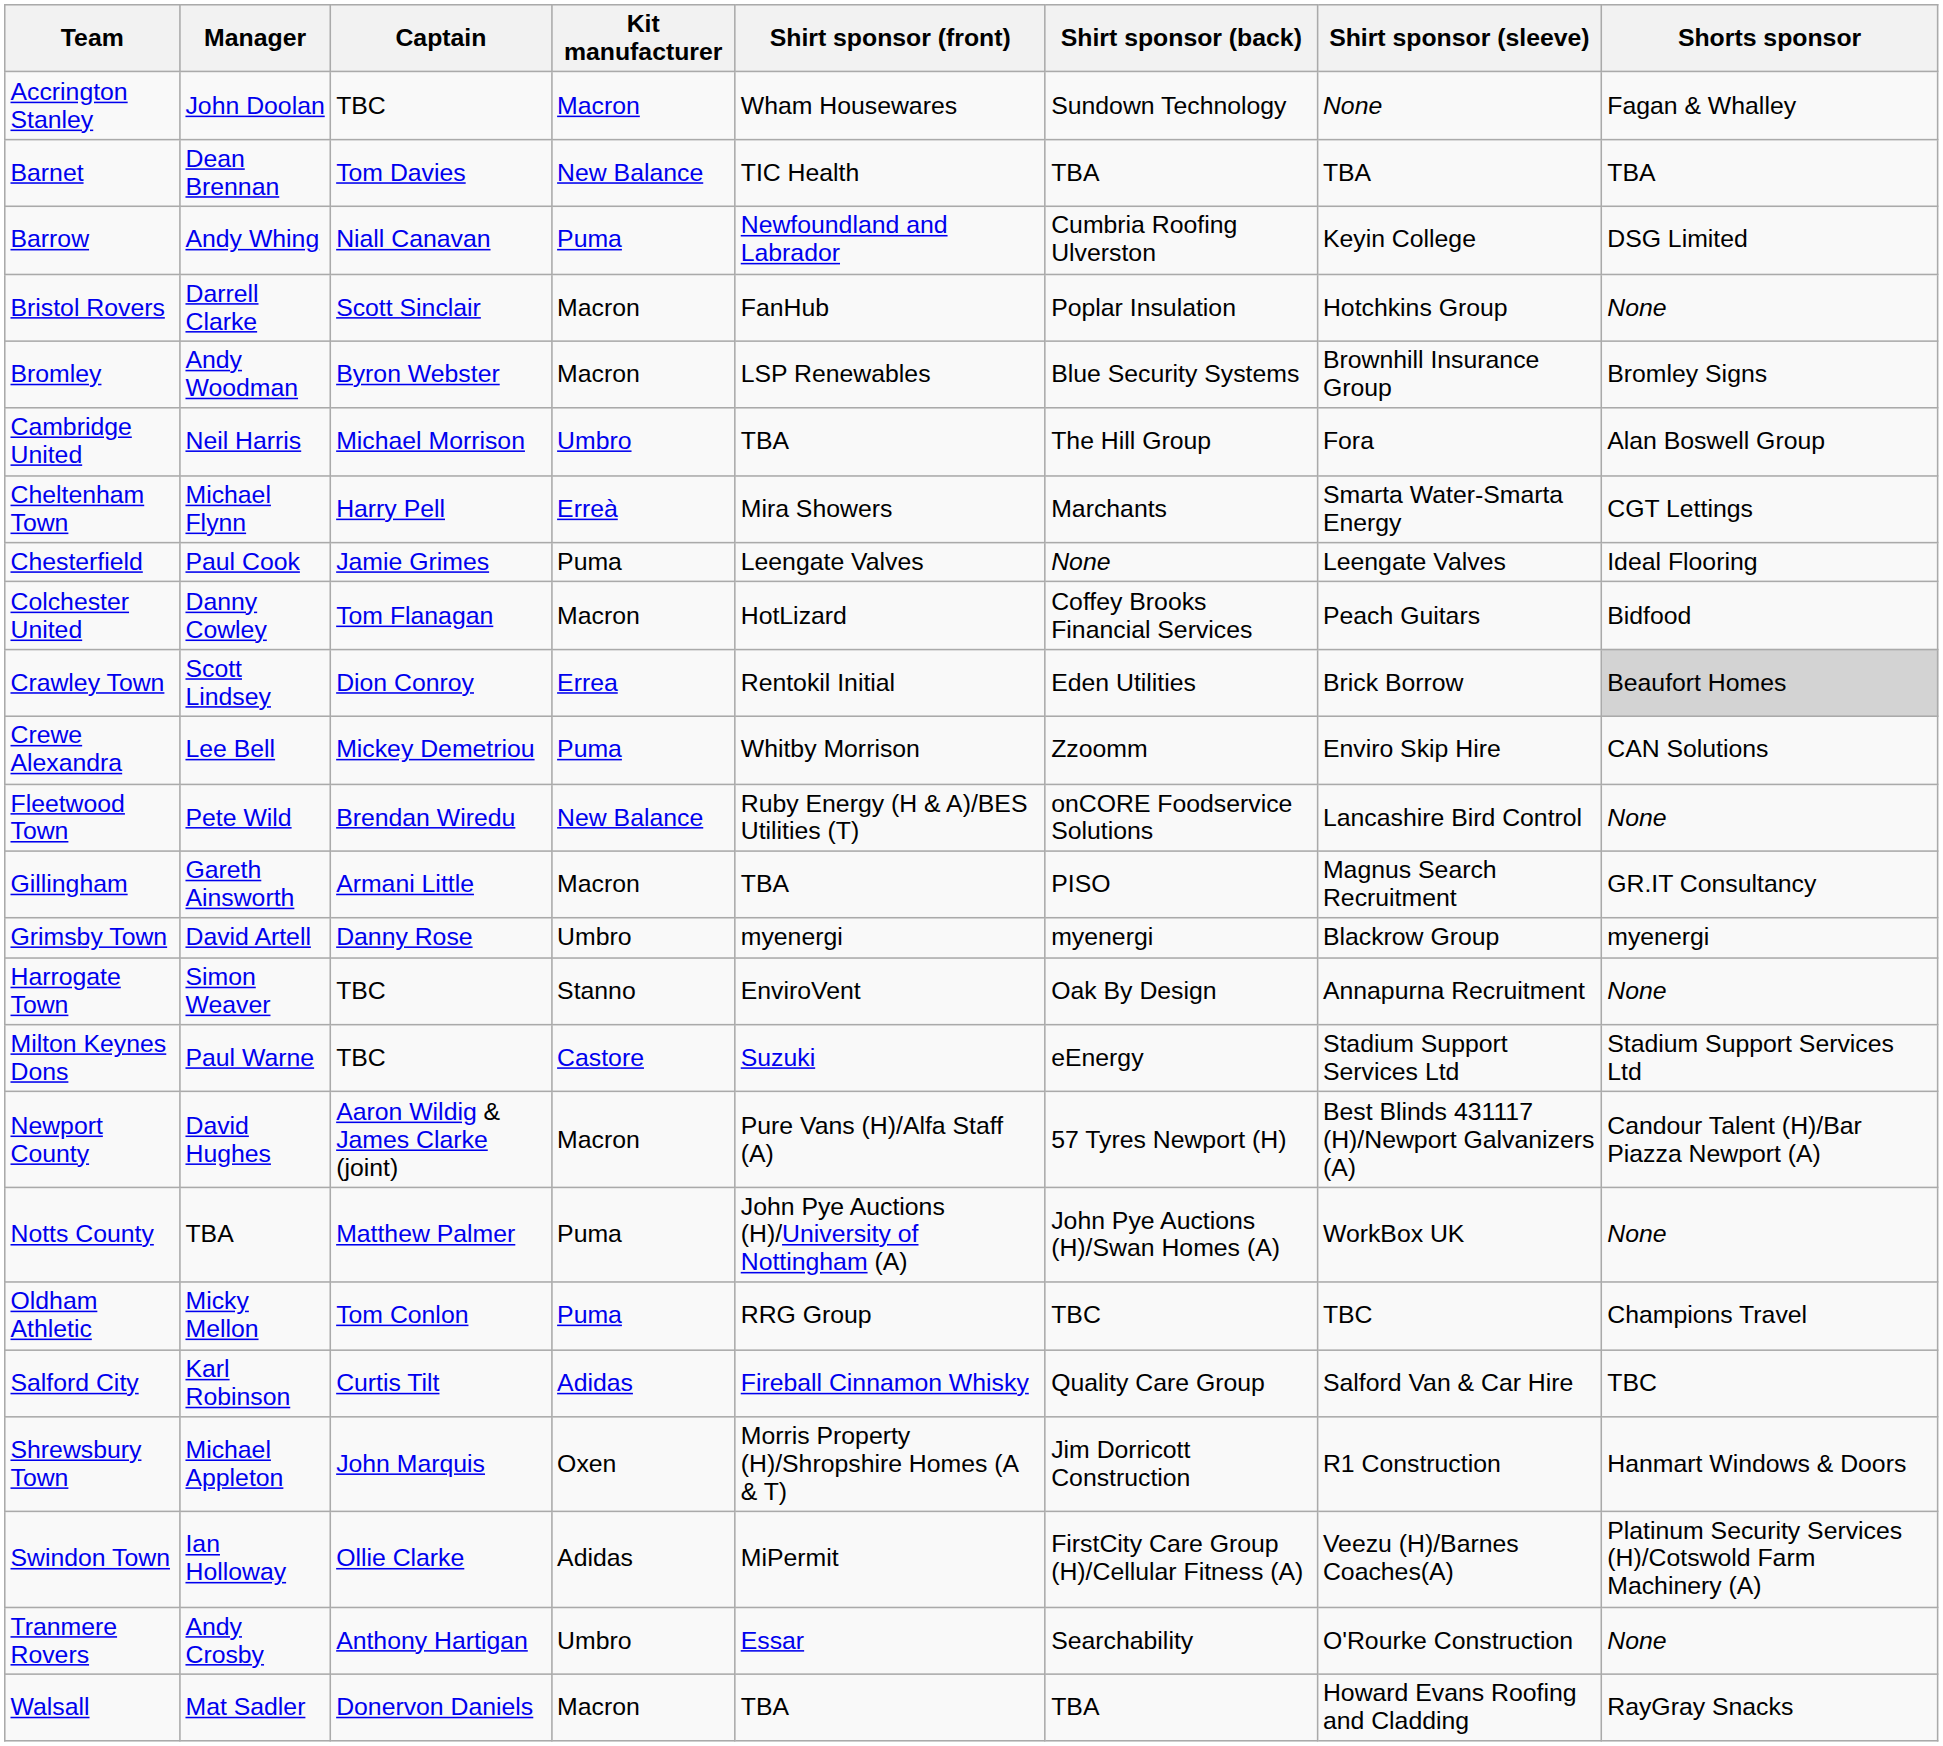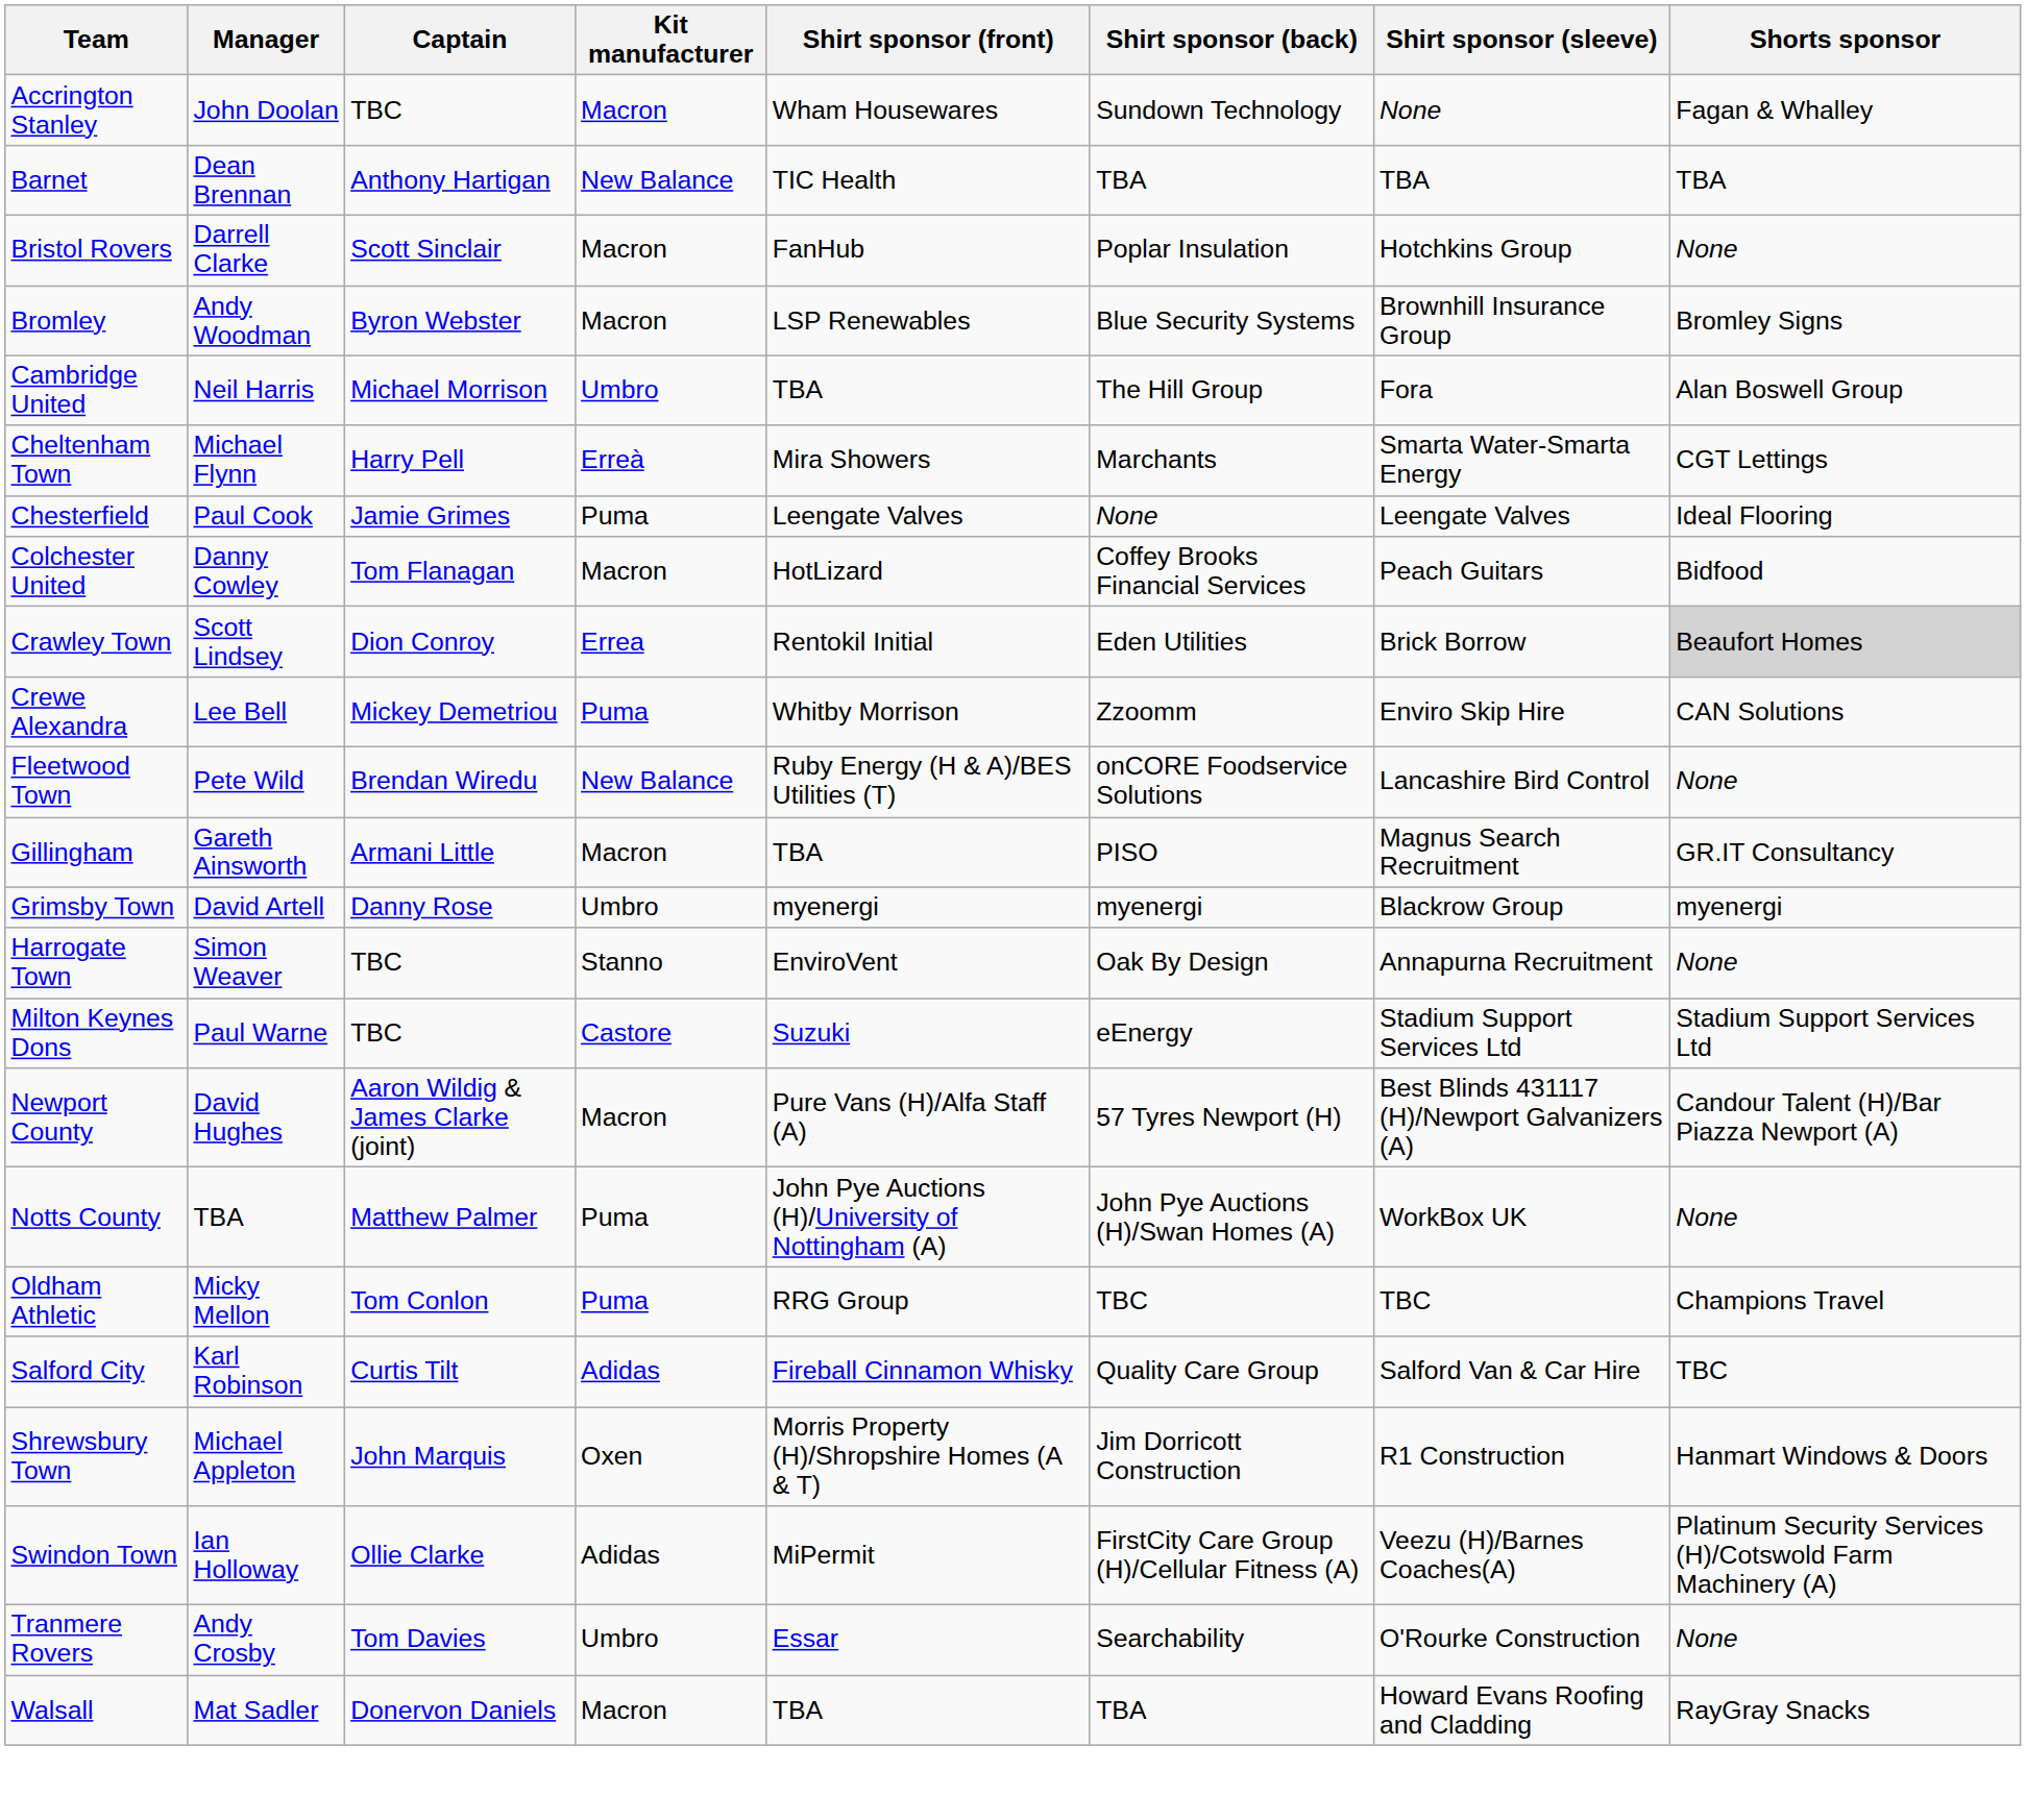 <table class="wikitable sortable" style="text-align: left;">
 <tr>
 <th>Team</th>
 <th>Manager</th>
 <th>Captain</th>
 <th>Kit manufacturer</th>
 <th>Shirt sponsor (front)</th>
 <th>Shirt sponsor (back)</th>
 <th>Shirt sponsor (sleeve)</th>
 <th>Shorts sponsor</th>
 </tr>
 <tr>
 <td><a href='#'>Accrington Stanley</a></td>
 <td> <a href='#'>John Doolan</a></td>
 <td>TBC</td>
 <td> <a href='#'>Macron</a></td>
 <td>Wham Housewares</td>
 <td>Sundown Technology</td>
 <td><em>None</em></td>
 <td>Fagan & Whalley</td>
 </tr>
 <tr>
 <td><a href='#'>Barnet</a></td>
 <td> <a href='#'>Dean Brennan</a></td>
-<td> <a href='#'>Tom Davies</a></td>
+<td> <a href='#'>Anthony Hartigan</a></td>
 <td> <a href='#'>New Balance</a></td>
 <td>TIC Health</td>
 <td>TBA</td>
 <td>TBA</td>
 <td>TBA</td>
-</tr>
-<tr>
-<td><a href='#'>Barrow</a></td>
-<td> <a href='#'>Andy Whing</a></td>
-<td> <a href='#'>Niall Canavan</a></td>
-<td> <a href='#'>Puma</a></td>
-<td><a href='#'>Newfoundland and Labrador</a></td>
-<td>Cumbria Roofing Ulverston</td>
-<td>Keyin College</td>
-<td>DSG Limited</td>
 </tr>
 <tr>
 <td><a href='#'>Bristol Rovers</a></td>
 <td> <a href='#'>Darrell Clarke</a></td>
 <td> <a href='#'>Scott Sinclair</a></td>
 <td> Macron</td>
 <td>FanHub</td>
 <td>Poplar Insulation</td>
 <td>Hotchkins Group</td>
 <td><em>None</em></td>
 </tr>
 <tr>
 <td><a href='#'>Bromley</a></td>
 <td> <a href='#'>Andy Woodman</a></td>
 <td> <a href='#'>Byron Webster</a></td>
 <td> Macron</td>
 <td>LSP Renewables</td>
 <td>Blue Security Systems</td>
 <td>Brownhill Insurance Group</td>
 <td>Bromley Signs</td>
 </tr>
 <tr>
 <td><a href='#'>Cambridge United</a></td>
 <td> <a href='#'>Neil Harris</a></td>
 <td> <a href='#'>Michael Morrison</a></td>
 <td> <a href='#'>Umbro</a></td>
 <td>TBA</td>
 <td>The Hill Group</td>
 <td>Fora</td>
 <td>Alan Boswell Group</td>
 </tr>
 <tr>
 <td><a href='#'>Cheltenham Town</a></td>
 <td> <a href='#'>Michael Flynn</a></td>
 <td> <a href='#'>Harry Pell</a></td>
 <td> <a href='#'>Erreà</a></td>
 <td>Mira Showers</td>
 <td>Marchants</td>
 <td>Smarta Water-Smarta Energy</td>
 <td>CGT Lettings</td>
 </tr>
 <tr>
 <td><a href='#'>Chesterfield</a></td>
 <td> <a href='#'>Paul Cook</a></td>
 <td> <a href='#'>Jamie Grimes</a></td>
 <td> Puma</td>
 <td>Leengate Valves</td>
 <td><em>None</em></td>
 <td>Leengate Valves</td>
 <td>Ideal Flooring</td>
 </tr>
 <tr>
 <td><a href='#'>Colchester United</a></td>
 <td> <a href='#'>Danny Cowley</a></td>
 <td> <a href='#'>Tom Flanagan</a></td>
 <td> Macron</td>
 <td>HotLizard</td>
 <td>Coffey Brooks Financial Services</td>
 <td>Peach Guitars</td>
 <td>Bidfood</td>
 </tr>
 <tr>
 <td><a href='#'>Crawley Town</a></td>
 <td> <a href='#'>Scott Lindsey</a></td>
 <td> <a href='#'>Dion Conroy</a></td>
 <td> <a href='#'>Errea</a></td>
 <td>Rentokil Initial</td>
 <td>Eden Utilities</td>
 <td>Brick Borrow</td>
 <td style="background: lightgrey;">Beaufort Homes</td>
 </tr>
 <tr>
 <td><a href='#'>Crewe Alexandra</a></td>
 <td> <a href='#'>Lee Bell</a></td>
 <td> <a href='#'>Mickey Demetriou</a></td>
 <td> <a href='#'>Puma</a></td>
 <td>Whitby Morrison</td>
 <td>Zzoomm</td>
 <td>Enviro Skip Hire</td>
 <td>CAN Solutions</td>
 </tr>
 <tr>
 <td><a href='#'>Fleetwood Town</a></td>
 <td> <a href='#'>Pete Wild</a></td>
 <td> <a href='#'>Brendan Wiredu</a></td>
 <td> <a href='#'>New Balance</a></td>
 <td>Ruby Energy (H & A)/BES Utilities (T)</td>
 <td>onCORE Foodservice Solutions</td>
 <td>Lancashire Bird Control</td>
 <td><em>None</em></td>
 </tr>
 <tr>
 <td><a href='#'>Gillingham</a></td>
 <td> <a href='#'>Gareth Ainsworth</a></td>
 <td> <a href='#'>Armani Little</a></td>
 <td> Macron</td>
 <td>TBA</td>
 <td>PISO</td>
 <td>Magnus Search Recruitment</td>
 <td>GR.IT Consultancy</td>
 </tr>
 <tr>
 <td><a href='#'>Grimsby Town</a></td>
 <td> <a href='#'>David Artell</a></td>
 <td> <a href='#'>Danny Rose</a></td>
 <td> Umbro</td>
 <td>myenergi</td>
 <td>myenergi</td>
 <td>Blackrow Group</td>
 <td>myenergi</td>
 </tr>
 <tr>
 <td><a href='#'>Harrogate Town</a></td>
 <td> <a href='#'>Simon Weaver</a></td>
 <td>TBC</td>
 <td> Stanno</td>
 <td>EnviroVent</td>
 <td>Oak By Design</td>
 <td>Annapurna Recruitment</td>
 <td><em>None</em></td>
 </tr>
 <tr>
 <td><a href='#'>Milton Keynes Dons</a></td>
 <td> <a href='#'>Paul Warne</a></td>
 <td>TBC</td>
 <td> <a href='#'>Castore</a></td>
 <td><a href='#'>Suzuki</a></td>
 <td>eEnergy</td>
 <td>Stadium Support Services Ltd</td>
 <td>Stadium Support Services Ltd</td>
 </tr>
 <tr>
 <td><a href='#'>Newport County</a></td>
 <td> <a href='#'>David Hughes</a></td>
 <td> <a href='#'>Aaron Wildig</a> &  <a href='#'>James Clarke</a> (joint)</td>
 <td> Macron</td>
 <td>Pure Vans (H)/Alfa Staff (A)</td>
 <td>57 Tyres Newport (H)</td>
 <td>Best Blinds 431117 (H)/Newport Galvanizers (A)</td>
 <td>Candour Talent (H)/Bar Piazza Newport (A)</td>
 </tr>
 <tr>
 <td><a href='#'>Notts County</a></td>
 <td>TBA</td>
 <td> <a href='#'>Matthew Palmer</a></td>
 <td> Puma</td>
 <td>John Pye Auctions (H)/<a href='#'>University of Nottingham</a> (A)</td>
 <td>John Pye Auctions (H)/Swan Homes (A)</td>
 <td>WorkBox UK</td>
 <td><em>None</em></td>
 </tr>
 <tr>
 <td><a href='#'>Oldham Athletic</a></td>
 <td> <a href='#'>Micky Mellon</a></td>
 <td> <a href='#'>Tom Conlon</a></td>
 <td> <a href='#'>Puma</a></td>
 <td>RRG Group</td>
 <td>TBC</td>
 <td>TBC</td>
 <td>Champions Travel</td>
 </tr>
 <tr>
 <td><a href='#'>Salford City</a></td>
 <td> <a href='#'>Karl Robinson</a></td>
 <td> <a href='#'>Curtis Tilt</a></td>
 <td> <a href='#'>Adidas</a></td>
 <td><a href='#'>Fireball Cinnamon Whisky</a></td>
 <td>Quality Care Group</td>
 <td>Salford Van & Car Hire</td>
 <td>TBC</td>
 </tr>
 <tr>
 <td><a href='#'>Shrewsbury Town</a></td>
 <td> <a href='#'>Michael Appleton</a></td>
 <td> <a href='#'>John Marquis</a></td>
 <td> Oxen</td>
 <td>Morris Property (H)/Shropshire Homes (A & T)</td>
 <td>Jim Dorricott Construction</td>
 <td>R1 Construction</td>
 <td>Hanmart Windows & Doors</td>
 </tr>
 <tr>
 <td><a href='#'>Swindon Town</a></td>
 <td> <a href='#'>Ian Holloway</a></td>
 <td> <a href='#'>Ollie Clarke</a></td>
 <td> Adidas</td>
 <td>MiPermit</td>
 <td>FirstCity Care Group (H)/Cellular Fitness (A)</td>
 <td>Veezu (H)/Barnes Coaches(A)</td>
 <td>Platinum Security Services (H)/Cotswold Farm Machinery (A)</td>
 </tr>
 <tr>
 <td><a href='#'>Tranmere Rovers</a></td>
 <td> <a href='#'>Andy Crosby</a></td>
-<td> <a href='#'>Anthony Hartigan</a></td>
+<td> <a href='#'>Tom Davies</a></td>
 <td> Umbro</td>
 <td><a href='#'>Essar</a></td>
 <td>Searchability</td>
 <td>O'Rourke Construction</td>
 <td><em>None</em></td>
 </tr>
 <tr>
 <td><a href='#'>Walsall</a></td>
 <td> <a href='#'>Mat Sadler</a></td>
 <td> <a href='#'>Donervon Daniels</a></td>
 <td> Macron</td>
 <td>TBA</td>
 <td>TBA</td>
 <td>Howard Evans Roofing and Cladding</td>
 <td>RayGray Snacks</td>
 </tr>
 </table>
